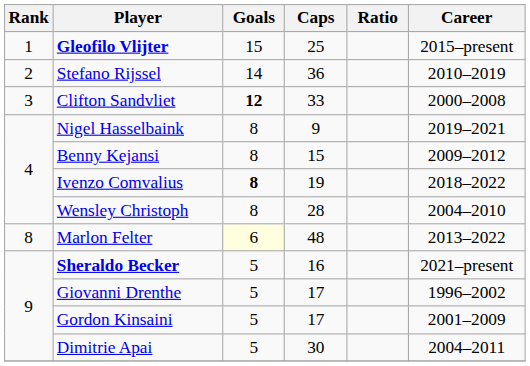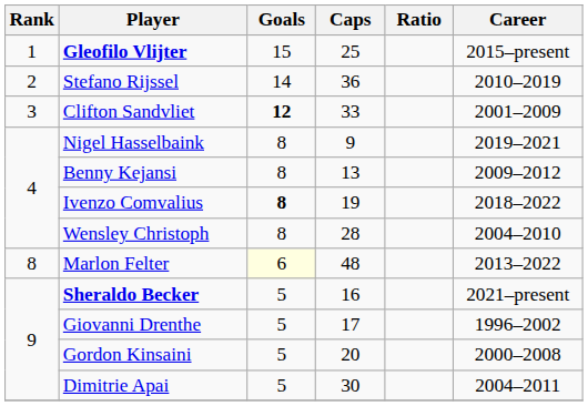 <table class="wikitable sortable" style="text-align:center;">
 <tr>
 <th width=30px>Rank</th>
 <th style="width:150px;">Player</th>
 <th width=50px>Goals</th>
 <th width=50px>Caps</th>
 <th width=50px>Ratio</th>
 <th style="width:100px;">Career</th>
 </tr>
 <tr>
 <td>1</td>
 <td style="text-align: left;"><strong><a href='#'>Gleofilo Vlijter</a></strong></td>
 <td>15</td>
 <td>25</td>
 <td></td>
 <td>2015–present</td>
 </tr>
 <tr>
 <td>2</td>
 <td style="text-align: left;"><a href='#'>Stefano Rijssel</a></td>
 <td>14</td>
 <td>36</td>
 <td></td>
 <td>2010–2019</td>
 </tr>
 <tr>
 <td>3</td>
 <td style="text-align: left;"><a href='#'>Clifton Sandvliet</a></td>
 <td><strong>12</strong></td>
 <td>33</td>
 <td></td>
-<td>2000–2008</td>
+<td>2001–2009</td>
 </tr>
 <tr>
 <td rowspan=4>4</td>
 <td style="text-align: left;"><a href='#'>Nigel Hasselbaink</a></td>
 <td>8</td>
 <td>9</td>
 <td></td>
 <td>2019–2021</td>
 </tr>
 <tr>
 <td style="text-align: left;"><a href='#'>Benny Kejansi</a></td>
 <td>8</td>
-<td>15</td>
+<td>13</td>
 <td></td>
 <td>2009–2012</td>
 </tr>
 <tr>
 <td style="text-align: left;"><a href='#'>Ivenzo Comvalius</a></td>
 <td><strong>8</strong></td>
 <td>19</td>
 <td></td>
 <td>2018–2022</td>
 </tr>
 <tr>
 <td style="text-align: left;"><a href='#'>Wensley Christoph</a></td>
 <td>8</td>
 <td>28</td>
 <td></td>
 <td>2004–2010</td>
 </tr>
 <tr>
 <td>8</td>
 <td style="text-align: left;"><a href='#'>Marlon Felter</a></td>
 <td style="background: lightyellow;">6</td>
 <td>48</td>
 <td></td>
 <td>2013–2022</td>
 </tr>
 <tr>
 <td rowspan=4>9</td>
 <td style="text-align: left;"><strong><a href='#'>Sheraldo Becker</a></strong></td>
 <td>5</td>
 <td>16</td>
 <td></td>
 <td>2021–present</td>
 </tr>
 <tr>
 <td style="text-align: left;"><a href='#'>Giovanni Drenthe</a></td>
 <td>5</td>
 <td>17</td>
 <td></td>
 <td>1996–2002</td>
 </tr>
 <tr>
 <td style="text-align: left;"><a href='#'>Gordon Kinsaini</a></td>
 <td>5</td>
-<td>17</td>
+<td>20</td>
 <td></td>
-<td>2001–2009</td>
+<td>2000–2008</td>
 </tr>
 <tr>
 <td style="text-align: left;"><a href='#'>Dimitrie Apai</a></td>
 <td>5</td>
 <td>30</td>
 <td></td>
 <td>2004–2011</td>
 </tr>
 <tr>
 </tr>
 </table>
